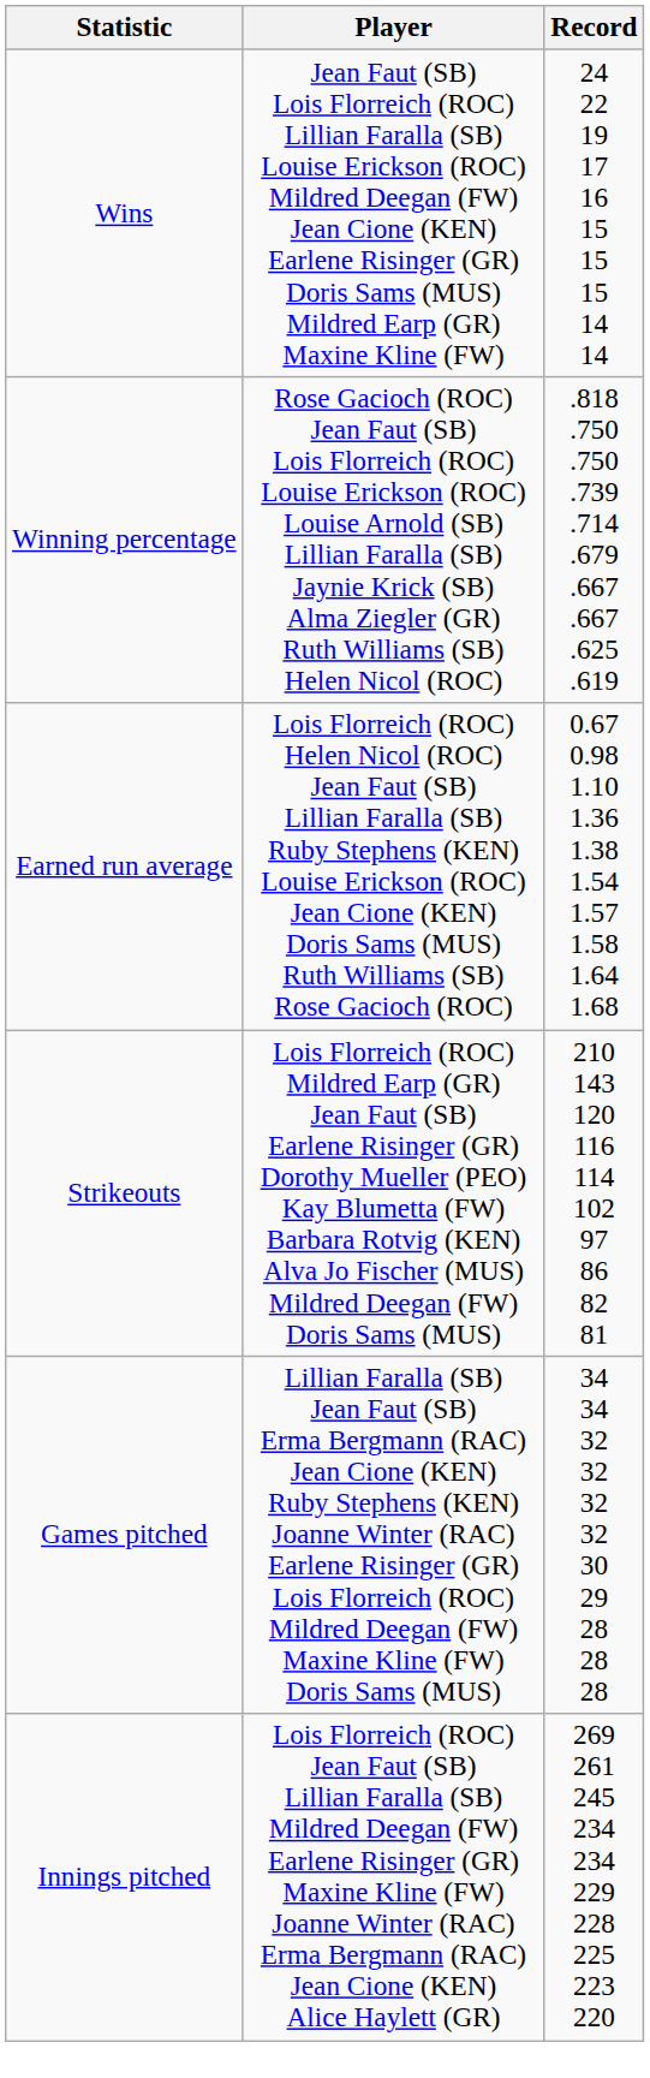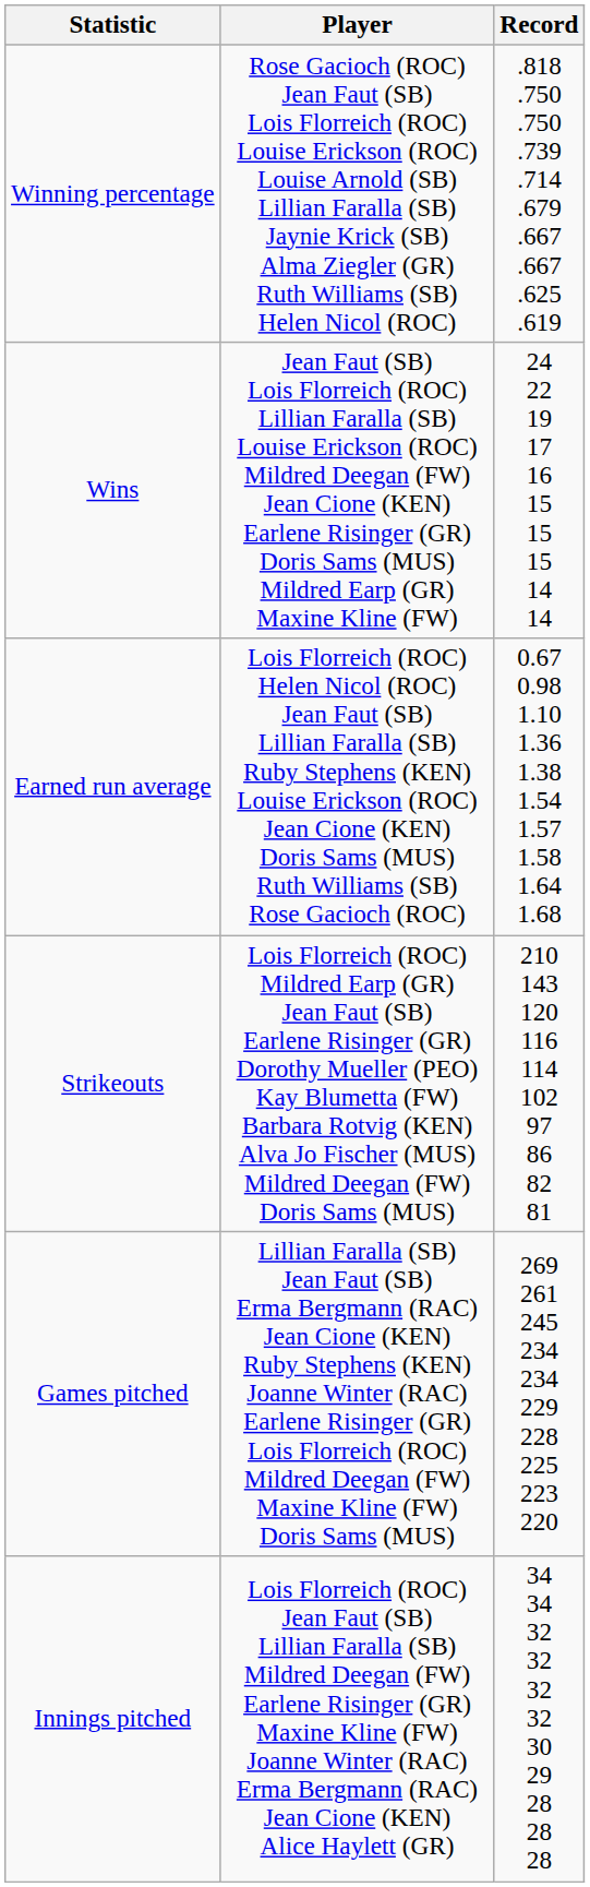 <table class="wikitable">
 <tr>
 <th>Statistic</th>
 <th>Player</th>
 <th>Record</th>
 </tr>
 <tr align=center>
+<td><a href='#'>Winning percentage</a></td>
+<td><a href='#'>Rose Gacioch</a> (ROC)<br><a href='#'>Jean Faut</a> (SB)<br><a href='#'>Lois Florreich</a> (ROC)<br><a href='#'>Louise Erickson</a> (ROC)<br><a href='#'>Louise Arnold</a> (SB)<br><a href='#'>Lillian Faralla</a> (SB)<br><a href='#'>Jaynie Krick</a> (SB)<br><a href='#'>Alma Ziegler</a> (GR)<br><a href='#'>Ruth Williams</a> (SB)<br><a href='#'>Helen Nicol</a> (ROC)</td>
+<td>.818 <br> .750 <br> .750 <br> .739 <br> .714 <br> .679 <br> .667 <br> .667 <br> .625 <br> .619</td>
+</tr>
+<tr align=center>
 <td><a href='#'>Wins</a></td>
 <td><a href='#'>Jean Faut</a> (SB)<br><a href='#'>Lois Florreich</a> (ROC)<br><a href='#'>Lillian Faralla</a> (SB)<br><a href='#'>Louise Erickson</a> (ROC)<br><a href='#'>Mildred Deegan</a> (FW)<br><a href='#'>Jean Cione</a> (KEN)<br><a href='#'>Earlene Risinger</a> (GR)<br><a href='#'>Doris Sams</a> (MUS)<br><a href='#'>Mildred Earp</a> (GR)<br><a href='#'>Maxine Kline</a> (FW)</td>
 <td>24 <br> 22 <br> 19 <br> 17 <br> 16 <br> 15 <br> 15 <br> 15 <br> 14 <br> 14</td>
-</tr>
-<tr align=center>
-<td><a href='#'>Winning percentage</a></td>
-<td><a href='#'>Rose Gacioch</a> (ROC)<br><a href='#'>Jean Faut</a> (SB)<br><a href='#'>Lois Florreich</a> (ROC)<br><a href='#'>Louise Erickson</a> (ROC)<br><a href='#'>Louise Arnold</a> (SB)<br><a href='#'>Lillian Faralla</a> (SB)<br><a href='#'>Jaynie Krick</a> (SB)<br><a href='#'>Alma Ziegler</a> (GR)<br><a href='#'>Ruth Williams</a> (SB)<br><a href='#'>Helen Nicol</a> (ROC)</td>
-<td>.818 <br> .750 <br> .750 <br> .739 <br> .714 <br> .679 <br> .667 <br> .667 <br> .625 <br> .619</td>
 </tr>
 <tr align=center>
 <td><a href='#'>Earned run average</a></td>
 <td><a href='#'>Lois Florreich</a> (ROC)<br><a href='#'>Helen Nicol</a> (ROC)<br><a href='#'>Jean Faut</a> (SB)<br><a href='#'>Lillian Faralla</a> (SB)<br><a href='#'>Ruby Stephens</a> (KEN)<br><a href='#'>Louise Erickson</a> (ROC)<br><a href='#'>Jean Cione</a> (KEN)<br><a href='#'>Doris Sams</a> (MUS)<br><a href='#'>Ruth Williams</a> (SB)<br><a href='#'>Rose Gacioch</a> (ROC)</td>
 <td>0.67 <br> 0.98 <br> 1.10 <br> 1.36 <br> 1.38 <br> 1.54 <br> 1.57 <br> 1.58 <br> 1.64 <br> 1.68</td>
 </tr>
 <tr align=center>
 <td><a href='#'>Strikeouts</a></td>
 <td><a href='#'>Lois Florreich</a> (ROC)<br><a href='#'>Mildred Earp</a> (GR)<br><a href='#'>Jean Faut</a> (SB)<br><a href='#'>Earlene Risinger</a> (GR)<br><a href='#'>Dorothy Mueller</a> (PEO)<br><a href='#'>Kay Blumetta</a> (FW)<br><a href='#'>Barbara Rotvig</a> (KEN)<br>  <a href='#'>Alva Jo Fischer</a> (MUS)  <br><a href='#'>Mildred Deegan</a> (FW)<br><a href='#'>Doris Sams</a> (MUS)</td>
 <td>210 <br> 143 <br> 120 <br> 116 <br> 114 <br> 102 <br> 97 <br> 86 <br> 82 <br> 81</td>
 </tr>
 <tr align=center>
 <td><a href='#'>Games pitched</a></td>
 <td><a href='#'>Lillian Faralla</a> (SB)<br><a href='#'>Jean Faut</a> (SB)<br><a href='#'>Erma Bergmann</a> (RAC)<br><a href='#'>Jean Cione</a> (KEN)<br><a href='#'>Ruby Stephens</a> (KEN)<br><a href='#'>Joanne Winter</a> (RAC)<br><a href='#'>Earlene Risinger</a> (GR)<br><a href='#'>Lois Florreich</a> (ROC)<br><a href='#'>Mildred Deegan</a> (FW)<br><a href='#'>Maxine Kline</a> (FW)<br><a href='#'>Doris Sams</a> (MUS)</td>
-<td>34 <br> 34 <br> 32 <br> 32 <br> 32 <br> 32 <br> 30 <br> 29 <br> 28 <br> 28 <br> 28</td>
+<td>269 <br> 261 <br> 245 <br> 234 <br> 234 <br> 229 <br> 228 <br> 225 <br> 223 <br> 220</td>
 </tr>
 <tr align=center>
 <td><a href='#'>Innings pitched</a></td>
 <td><a href='#'>Lois Florreich</a> (ROC)<br><a href='#'>Jean Faut</a> (SB)<br><a href='#'>Lillian Faralla</a> (SB)<br><a href='#'>Mildred Deegan</a> (FW)<br><a href='#'>Earlene Risinger</a> (GR)<br><a href='#'>Maxine Kline</a> (FW)<br><a href='#'>Joanne Winter</a> (RAC)<br><a href='#'>Erma Bergmann</a> (RAC)<br><a href='#'>Jean Cione</a> (KEN)<br><a href='#'>Alice Haylett</a> (GR)</td>
-<td>269 <br> 261 <br> 245 <br> 234 <br> 234 <br> 229 <br> 228 <br> 225 <br> 223 <br> 220</td>
+<td>34 <br> 34 <br> 32 <br> 32 <br> 32 <br> 32 <br> 30 <br> 29 <br> 28 <br> 28 <br> 28</td>
 </tr>
 </table>
